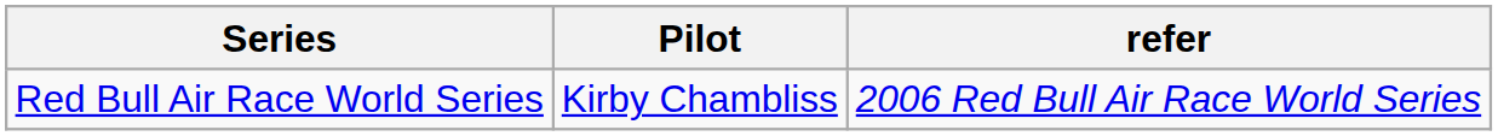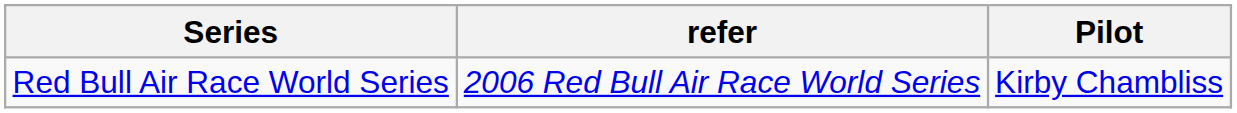 <table class="wikitable" style="font-size: 87%;">
 <tr>
 <th>Series</th>
+<th>refer</th>
 <th>Pilot</th>
-<th>refer</th>
 </tr>
 <tr>
 <td><a href='#'>Red Bull Air Race World Series</a></td>
+<td><em><a href='#'>2006 Red Bull Air Race World Series</a></em></td>
 <td> <a href='#'>Kirby Chambliss</a></td>
-<td><em><a href='#'>2006 Red Bull Air Race World Series</a></em></td>
 </tr>
 </table>
